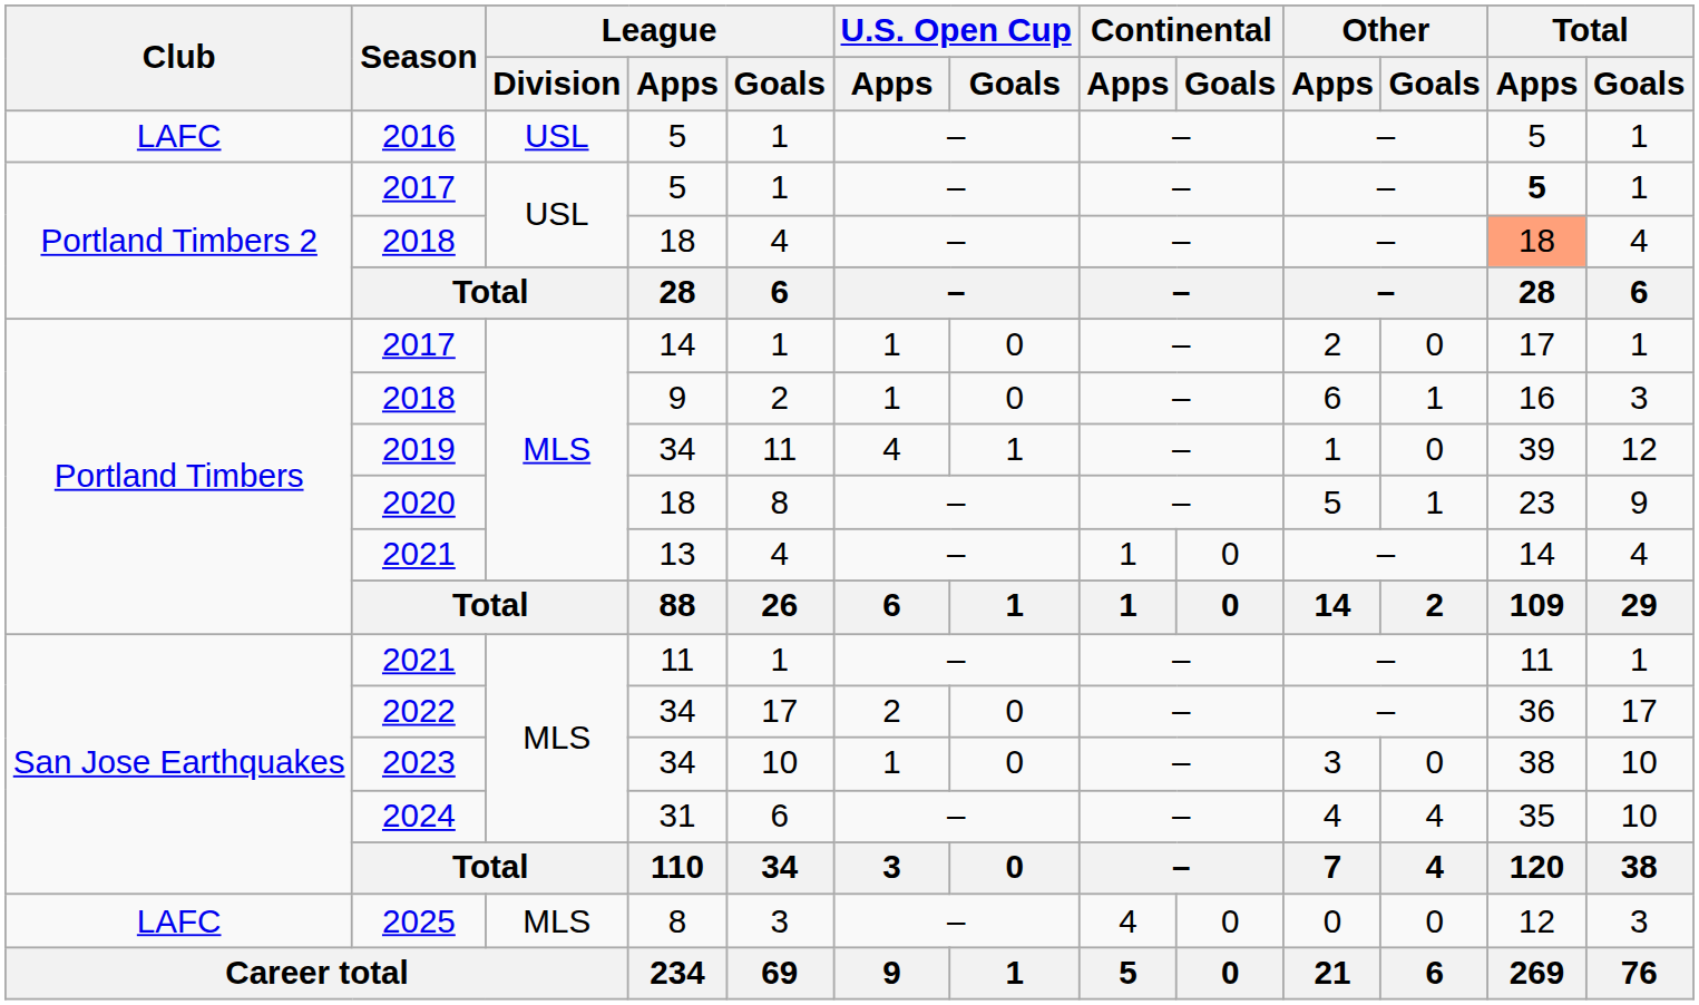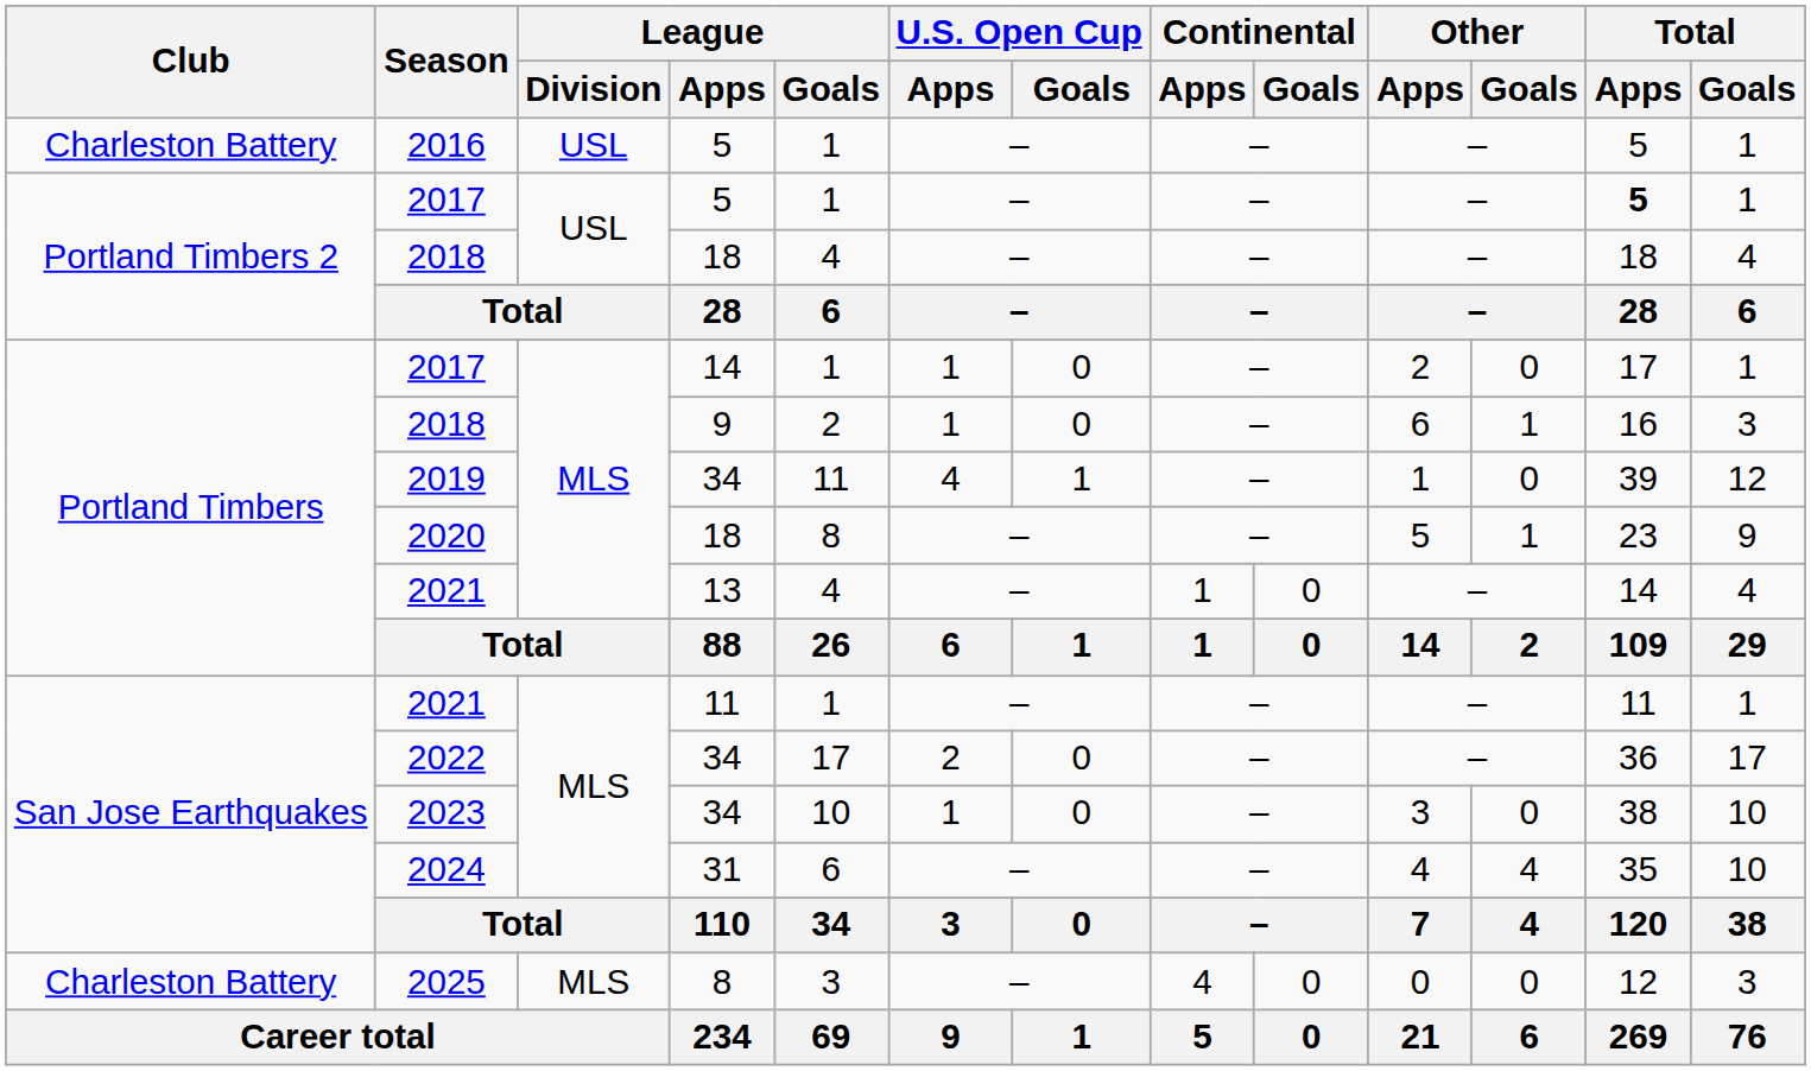 <table class="wikitable" style="text-align: center;">
 <tr>
 <th rowspan="2">Club</th>
 <th rowspan="2">Season</th>
 <th colspan="3">League</th>
 <th colspan="2"><a href='#'>U.S. Open Cup</a></th>
 <th colspan="2">Continental</th>
 <th colspan="2">Other</th>
 <th colspan="2">Total</th>
 </tr>
 <tr>
 <th>Division</th>
 <th>Apps</th>
 <th>Goals</th>
 <th>Apps</th>
 <th>Goals</th>
 <th>Apps</th>
 <th>Goals</th>
 <th>Apps</th>
 <th>Goals</th>
 <th>Apps</th>
 <th>Goals</th>
 </tr>
 <tr>
-<td><a href='#'>LAFC</a></td>
+<td><a href='#'>Charleston Battery</a></td>
 <td><a href='#'>2016</a></td>
 <td><a href='#'>USL</a></td>
 <td>5</td>
 <td>1</td>
 <td colspan="2">–</td>
 <td colspan="2">–</td>
 <td colspan="2">–</td>
 <td>5</td>
 <td>1</td>
 </tr>
 <tr>
 <td rowspan="3"><a href='#'>Portland Timbers 2</a></td>
 <td><a href='#'>2017</a></td>
 <td rowspan="2">USL</td>
 <td>5</td>
 <td>1</td>
 <td colspan="2">–</td>
 <td colspan="2">–</td>
 <td colspan="2">–</td>
 <td><strong>5</strong></td>
 <td>1</td>
 </tr>
 <tr>
 <td><a href='#'>2018</a></td>
 <td>18</td>
 <td>4</td>
 <td colspan="2">–</td>
 <td colspan="2">–</td>
 <td colspan="2">–</td>
-<td style="background: lightsalmon;">18</td>
+<td>18</td>
 <td>4</td>
 </tr>
 <tr>
 <th colspan="2">Total</th>
 <th>28</th>
 <th>6</th>
 <th colspan="2">–</th>
 <th colspan="2">–</th>
 <th colspan="2">–</th>
 <th>28</th>
 <th>6</th>
 </tr>
 <tr>
 <td rowspan="6"><a href='#'>Portland Timbers</a></td>
 <td><a href='#'>2017</a></td>
 <td rowspan="5"><a href='#'>MLS</a></td>
 <td>14</td>
 <td>1</td>
 <td>1</td>
 <td>0</td>
 <td colspan="2">–</td>
 <td>2</td>
 <td>0</td>
 <td>17</td>
 <td>1</td>
 </tr>
 <tr>
 <td><a href='#'>2018</a></td>
 <td>9</td>
 <td>2</td>
 <td>1</td>
 <td>0</td>
 <td colspan="2">–</td>
 <td>6</td>
 <td>1</td>
 <td>16</td>
 <td>3</td>
 </tr>
 <tr>
 <td><a href='#'>2019</a></td>
 <td>34</td>
 <td>11</td>
 <td>4</td>
 <td>1</td>
 <td colspan="2">–</td>
 <td>1</td>
 <td>0</td>
 <td>39</td>
 <td>12</td>
 </tr>
 <tr>
 <td><a href='#'>2020</a></td>
 <td>18</td>
 <td>8</td>
 <td colspan="2">–</td>
 <td colspan="2">–</td>
 <td>5</td>
 <td>1</td>
 <td>23</td>
 <td>9</td>
 </tr>
 <tr>
 <td><a href='#'>2021</a></td>
 <td>13</td>
 <td>4</td>
 <td colspan="2">–</td>
 <td>1</td>
 <td>0</td>
 <td colspan="2">–</td>
 <td>14</td>
 <td>4</td>
 </tr>
 <tr>
 <th colspan="2">Total</th>
 <th>88</th>
 <th>26</th>
 <th>6</th>
 <th>1</th>
 <th>1</th>
 <th>0</th>
 <th>14</th>
 <th>2</th>
 <th>109</th>
 <th>29</th>
 </tr>
 <tr>
 <td rowspan="5"><a href='#'>San Jose Earthquakes</a></td>
 <td><a href='#'>2021</a></td>
 <td rowspan="4">MLS</td>
 <td>11</td>
 <td>1</td>
 <td colspan="2">–</td>
 <td colspan="2">–</td>
 <td colspan="2">–</td>
 <td>11</td>
 <td>1</td>
 </tr>
 <tr>
 <td><a href='#'>2022</a></td>
 <td>34</td>
 <td>17</td>
 <td>2</td>
 <td>0</td>
 <td colspan="2">–</td>
 <td colspan="2">–</td>
 <td>36</td>
 <td>17</td>
 </tr>
 <tr>
 <td><a href='#'>2023</a></td>
 <td>34</td>
 <td>10</td>
 <td>1</td>
 <td>0</td>
 <td colspan="2">–</td>
 <td>3</td>
 <td>0</td>
 <td>38</td>
 <td>10</td>
 </tr>
 <tr>
 <td><a href='#'>2024</a></td>
 <td>31</td>
 <td>6</td>
 <td colspan="2">–</td>
 <td colspan="2">–</td>
 <td>4</td>
 <td>4</td>
 <td>35</td>
 <td>10</td>
 </tr>
 <tr>
 <th colspan="2">Total</th>
 <th>110</th>
 <th>34</th>
 <th>3</th>
 <th>0</th>
 <th colspan="2">–</th>
 <th>7</th>
 <th>4</th>
 <th>120</th>
 <th>38</th>
 </tr>
 <tr>
-<td><a href='#'>LAFC</a></td>
+<td><a href='#'>Charleston Battery</a></td>
 <td><a href='#'>2025</a></td>
 <td>MLS</td>
 <td>8</td>
 <td>3</td>
 <td colspan="2">–</td>
 <td>4</td>
 <td>0</td>
 <td>0</td>
 <td>0</td>
 <td>12</td>
 <td>3</td>
 </tr>
 <tr>
 <th colspan="3">Career total</th>
 <th>234</th>
 <th>69</th>
 <th>9</th>
 <th>1</th>
 <th>5</th>
 <th>0</th>
 <th>21</th>
 <th>6</th>
 <th>269</th>
 <th>76</th>
 </tr>
 </table>
